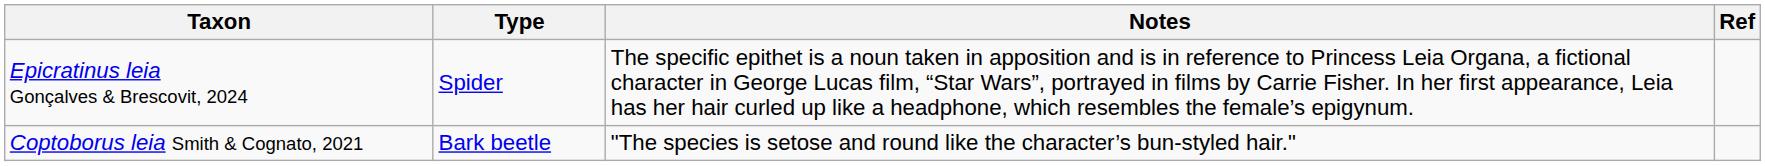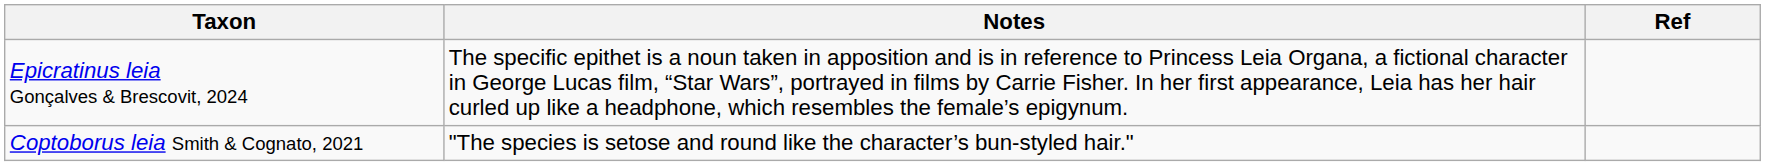 <table class="wikitable sortable" width="100%">
 <tr>
 <th style="width:25%;">Taxon</th>
-<th style="width:10%;">Type</th>
 <th style="width:65%;">Notes</th>
 <th class="unsortable">Ref</th>
 </tr>
 <tr>
 <td><em><a href='#'>Epicratinus leia</a></em><br><small>Gonçalves & Brescovit, 2024</small></td>
-<td><a href='#'>Spider</a></td>
 <td>The specific epithet is a noun taken in apposition and is in reference to Princess Leia Organa, a fictional character in George Lucas film, “Star Wars”, portrayed in films by Carrie Fisher. In her first appearance, Leia has her hair curled up like a headphone, which resembles the female’s epigynum.</td>
 <td></td>
 </tr>
 <tr>
 <td><em><a href='#'>Coptoborus leia</a></em> <small>Smith & Cognato, 2021</small></td>
-<td><a href='#'>Bark beetle</a></td>
 <td>"The species is setose and round like the character’s bun-styled hair."</td>
 <td></td>
 </tr>
 </table>
